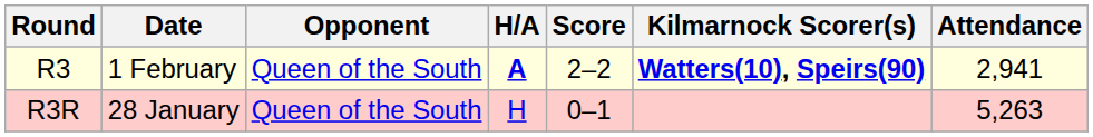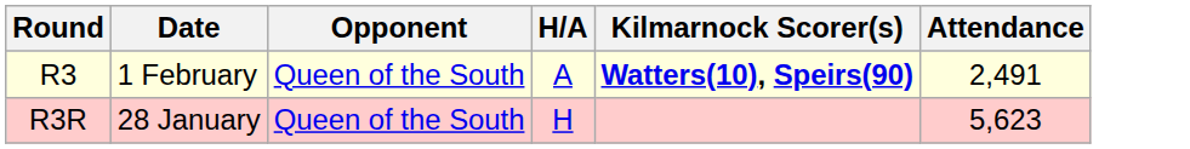 <table class="wikitable" style="text-align:center">
 <tr>
 <th>Round</th>
 <th>Date</th>
 <th>Opponent</th>
 <th>H/A</th>
-<th>Score</th>
 <th>Kilmarnock Scorer(s)</th>
 <th>Attendance</th>
 </tr>
 <tr bgcolor=#FFFFDD>
 <td>R3</td>
 <td align=left>1 February</td>
 <td align=left><a href='#'>Queen of the South</a></td>
-<td><strong><a href='#'>A</a></strong></td>
-<td>2–2</td>
+<td><a href='#'>A</a></td>
 <td align=left><strong><a href='#'>Watters(10)</a>, <a href='#'>Speirs(90)</a></strong></td>
-<td>2,941</td>
+<td>2,491</td>
 </tr>
 <tr bgcolor=#FFCCCC>
 <td>R3R</td>
 <td align=left>28 January</td>
 <td align=left><a href='#'>Queen of the South</a></td>
 <td><a href='#'>H</a></td>
-<td>0–1</td>
 <td align=left></td>
-<td>5,263</td>
+<td>5,623</td>
 </tr>
 </table>
